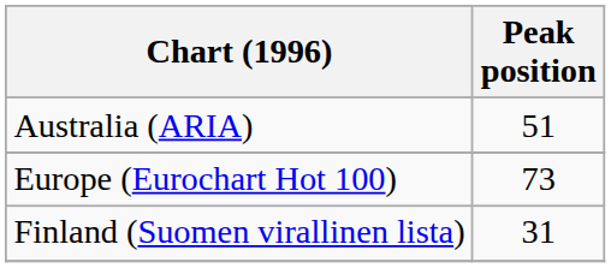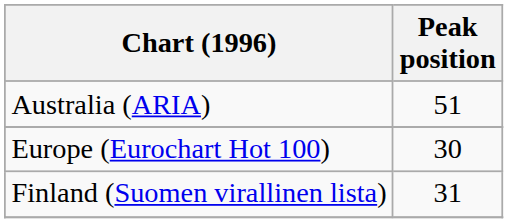 <table class="wikitable sortable">
 <tr>
 <th>Chart (1996)</th>
 <th>Peak<br>position</th>
 </tr>
 <tr>
 <td>Australia (<a href='#'>ARIA</a>)</td>
 <td align="center">51</td>
 </tr>
 <tr>
 </tr>
 <tr>
 </tr>
 <tr>
 </tr>
 <tr>
 <td>Europe (<a href='#'>Eurochart Hot 100</a>)</td>
-<td align="center">73</td>
+<td align="center">30</td>
 </tr>
 <tr>
 <td>Finland (<a href='#'>Suomen virallinen lista</a>)</td>
 <td align="center">31</td>
 </tr>
 <tr>
 </tr>
 <tr>
 </tr>
 <tr>
 </tr>
 <tr>
 </tr>
 <tr>
 </tr>
 <tr>
 </tr>
 <tr>
 </tr>
 </table>
